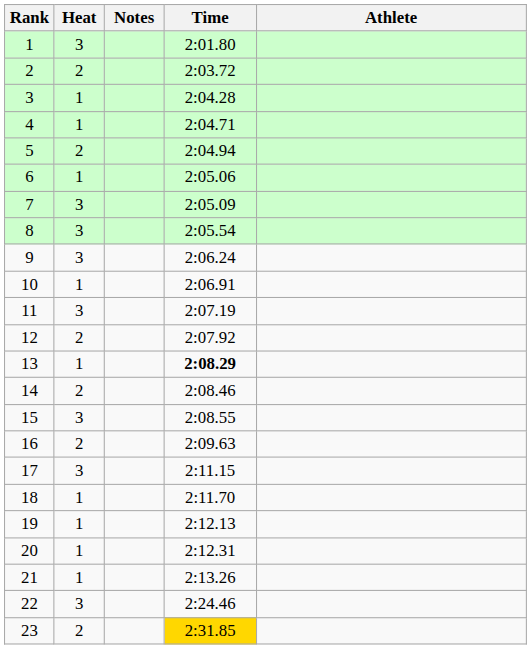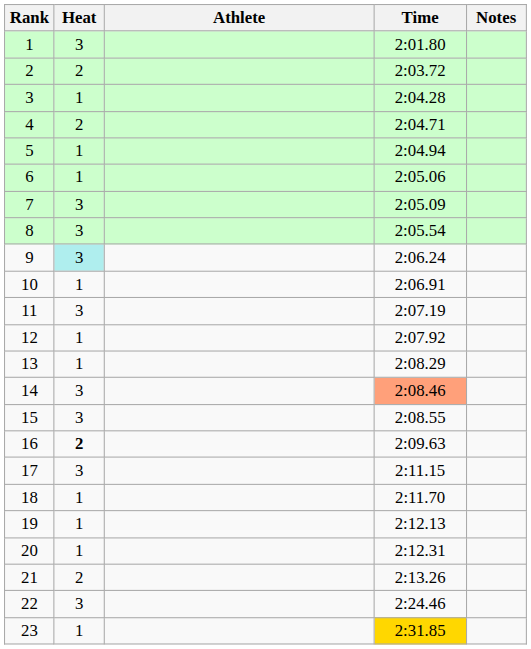 <table class="wikitable" style="text-align:center">
 <tr>
 <th width=40>Rank</th>
 <th width=40>Heat</th>
+<th width=250>Athlete</th>
+<th width=80>Time</th>
 <th width=50>Notes</th>
-<th width=80>Time</th>
-<th width=250>Athlete</th>
 </tr>
 <tr bgcolor=ccffcc>
 <td>1</td>
 <td>3</td>
+<td align=left></td>
+<td>2:01.80</td>
 <td></td>
-<td>2:01.80</td>
-<td align=left></td>
 </tr>
 <tr bgcolor=ccffcc>
 <td>2</td>
 <td>2</td>
+<td align=left></td>
+<td>2:03.72</td>
 <td></td>
-<td>2:03.72</td>
-<td align=left></td>
 </tr>
 <tr bgcolor=ccffcc>
 <td>3</td>
 <td>1</td>
+<td align=left></td>
+<td>2:04.28</td>
 <td></td>
-<td>2:04.28</td>
-<td align=left></td>
 </tr>
 <tr bgcolor=ccffcc>
 <td>4</td>
-<td>1</td>
+<td>2</td>
+<td align=left></td>
+<td>2:04.71</td>
 <td></td>
-<td>2:04.71</td>
-<td align=left></td>
 </tr>
 <tr bgcolor=ccffcc>
 <td>5</td>
-<td>2</td>
+<td>1</td>
+<td align=left></td>
+<td>2:04.94</td>
 <td></td>
-<td>2:04.94</td>
-<td align=left></td>
 </tr>
 <tr bgcolor=ccffcc>
 <td>6</td>
 <td>1</td>
+<td align=left></td>
+<td>2:05.06</td>
 <td></td>
-<td>2:05.06</td>
-<td align=left></td>
 </tr>
 <tr bgcolor=ccffcc>
 <td>7</td>
 <td>3</td>
+<td align=left></td>
+<td>2:05.09</td>
 <td></td>
-<td>2:05.09</td>
-<td align=left></td>
 </tr>
 <tr bgcolor=ccffcc>
 <td>8</td>
 <td>3</td>
+<td align=left></td>
+<td>2:05.54</td>
 <td></td>
-<td>2:05.54</td>
-<td align=left></td>
 </tr>
 <tr>
 <td>9</td>
-<td>3</td>
+<td style="background: paleturquoise;">3</td>
+<td align=left></td>
+<td>2:06.24</td>
 <td></td>
-<td>2:06.24</td>
-<td align=left></td>
 </tr>
 <tr>
 <td>10</td>
 <td>1</td>
+<td align=left></td>
+<td>2:06.91</td>
 <td></td>
-<td>2:06.91</td>
-<td align=left></td>
 </tr>
 <tr>
 <td>11</td>
 <td>3</td>
+<td align=left></td>
+<td>2:07.19</td>
 <td></td>
-<td>2:07.19</td>
-<td align=left></td>
 </tr>
 <tr>
 <td>12</td>
-<td>2</td>
+<td>1</td>
+<td align=left></td>
+<td>2:07.92</td>
 <td></td>
-<td>2:07.92</td>
-<td align=left></td>
 </tr>
 <tr>
 <td>13</td>
 <td>1</td>
+<td align=left></td>
+<td>2:08.29</td>
 <td></td>
-<td><strong>2:08.29</strong></td>
-<td align=left></td>
 </tr>
 <tr>
 <td>14</td>
-<td>2</td>
+<td>3</td>
+<td align=left></td>
+<td style="background: lightsalmon;">2:08.46</td>
 <td></td>
-<td>2:08.46</td>
-<td align=left></td>
 </tr>
 <tr>
 <td>15</td>
 <td>3</td>
+<td align=left></td>
+<td>2:08.55</td>
 <td></td>
-<td>2:08.55</td>
-<td align=left></td>
 </tr>
 <tr>
 <td>16</td>
-<td>2</td>
+<td><strong>2</strong></td>
+<td align=left></td>
+<td>2:09.63</td>
 <td></td>
-<td>2:09.63</td>
-<td align=left></td>
 </tr>
 <tr>
 <td>17</td>
 <td>3</td>
+<td align=left></td>
+<td>2:11.15</td>
 <td></td>
-<td>2:11.15</td>
-<td align=left></td>
 </tr>
 <tr>
 <td>18</td>
 <td>1</td>
+<td align=left></td>
+<td>2:11.70</td>
 <td></td>
-<td>2:11.70</td>
-<td align=left></td>
 </tr>
 <tr>
 <td>19</td>
 <td>1</td>
+<td align=left></td>
+<td>2:12.13</td>
 <td></td>
-<td>2:12.13</td>
-<td align=left></td>
 </tr>
 <tr>
 <td>20</td>
 <td>1</td>
+<td align=left></td>
+<td>2:12.31</td>
 <td></td>
-<td>2:12.31</td>
-<td align=left></td>
 </tr>
 <tr>
 <td>21</td>
-<td>1</td>
+<td>2</td>
+<td align=left></td>
+<td>2:13.26</td>
 <td></td>
-<td>2:13.26</td>
-<td align=left></td>
 </tr>
 <tr>
 <td>22</td>
 <td>3</td>
+<td align=left></td>
+<td>2:24.46</td>
 <td></td>
-<td>2:24.46</td>
-<td align=left></td>
 </tr>
 <tr>
 <td>23</td>
-<td>2</td>
+<td>1</td>
+<td align=left></td>
+<td style="background: gold;">2:31.85</td>
 <td></td>
-<td style="background: gold;">2:31.85</td>
-<td align=left></td>
 </tr>
 </table>
